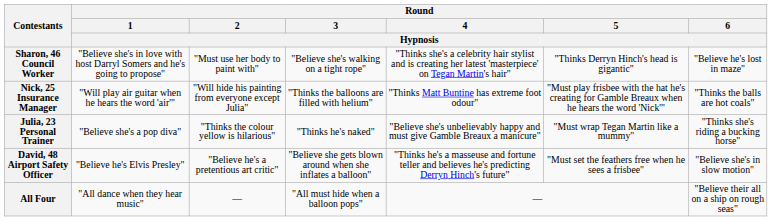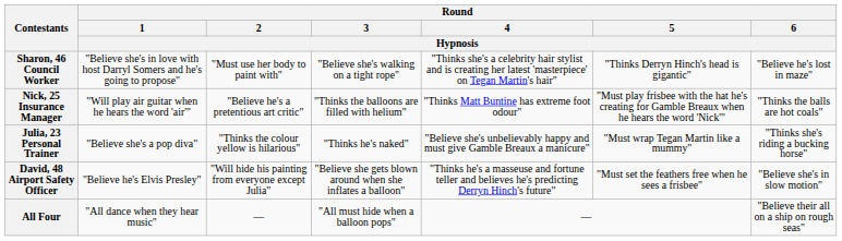 <table class="wikitable plainrowheaders" style="text-align:center; line-height:16px; width:99%;">
 <tr>
 <th rowspan="3">Contestants</th>
 <th colspan="6">Round</th>
 </tr>
 <tr>
 <th>1</th>
 <th>2</th>
 <th>3</th>
 <th>4</th>
 <th>5</th>
 <th>6</th>
 </tr>
 <tr>
 <th colspan="6">Hypnosis</th>
 </tr>
 <tr>
 <th>Sharon, 46<br>Council Worker</th>
 <td>"Believe she's in love with host Darryl Somers and he's going to propose"<br></td>
 <td>"Must use her body to paint with"</td>
 <td>"Believe she's walking on a tight rope"</td>
 <td>"Thinks she's a celebrity hair stylist and is creating her latest 'masterpiece' on <a href='#'>Tegan Martin</a>'s hair"</td>
 <td>"Thinks Derryn Hinch's head is gigantic"</td>
 <td>"Believe he's lost in maze"</td>
 </tr>
 <tr>
 <th>Nick, 25<br>Insurance Manager</th>
 <td>"Will play air guitar when he hears the word 'air'"</td>
-<td>"Will hide his painting from everyone except Julia"</td>
+<td>"Believe he's a pretentious art critic"</td>
 <td>"Thinks the balloons are filled with helium"</td>
 <td>"Thinks <a href='#'>Matt Buntine</a> has extreme foot odour"</td>
 <td>"Must play frisbee with the hat he's creating for Gamble Breaux when he hears the word 'Nick'"</td>
 <td>"Thinks the balls are hot coals"</td>
 </tr>
 <tr>
 <th>Julia, 23<br>Personal Trainer</th>
 <td>"Believe she's a pop diva"</td>
 <td>"Thinks the colour yellow is hilarious"</td>
 <td>"Thinks he's naked"</td>
 <td>"Believe she's unbelievably happy and must give Gamble Breaux a manicure"</td>
 <td>"Must wrap Tegan Martin like a mummy"</td>
 <td>"Thinks she's riding a bucking horse"</td>
 </tr>
 <tr>
 <th>David, 48<br>Airport Safety Officer</th>
 <td>"Believe he's Elvis Presley"</td>
-<td>"Believe he's a pretentious art critic"</td>
+<td>"Will hide his painting from everyone except Julia"</td>
 <td>"Believe she gets blown around when she inflates a balloon"</td>
 <td>"Thinks he's a masseuse and fortune teller and believes he's predicting <a href='#'>Derryn Hinch</a>'s future"</td>
 <td>"Must set the feathers free when he sees a frisbee"</td>
 <td>"Believe she's in slow motion"</td>
 </tr>
 <tr>
 <th>All Four</th>
 <td>"All dance when they hear music"</td>
 <td>—</td>
 <td>"All must hide when a balloon pops"</td>
 <td colspan="2">—</td>
 <td>"Believe their all on a ship on rough seas"</td>
 </tr>
 </table>
